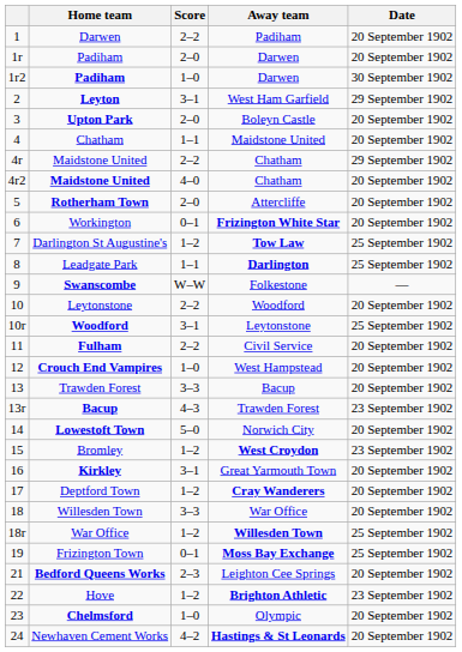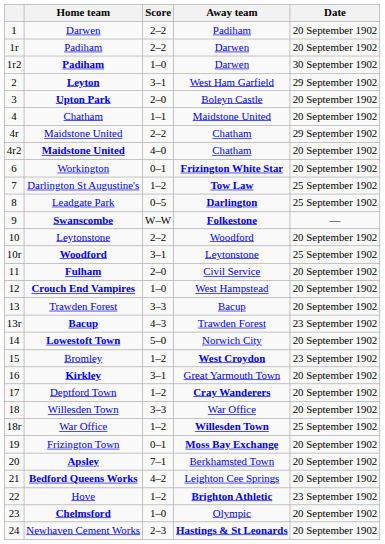 <table class="wikitable" style="text-align:center">
 <tr>
 <th></th>
 <th>Home team</th>
 <th>Score</th>
 <th>Away team</th>
 <th>Date</th>
 </tr>
 <tr>
 <td>1</td>
 <td><a href='#'>Darwen</a></td>
 <td>2–2</td>
 <td><a href='#'>Padiham</a></td>
 <td>20 September 1902</td>
 </tr>
 <tr>
 <td>1r</td>
 <td><a href='#'>Padiham</a></td>
-<td>2–0</td>
+<td>2–2</td>
 <td><a href='#'>Darwen</a></td>
 <td>20 September 1902</td>
 </tr>
 <tr>
 <td>1r2</td>
 <td><strong><a href='#'>Padiham</a></strong></td>
 <td>1–0</td>
 <td><a href='#'>Darwen</a></td>
 <td>30 September 1902</td>
 </tr>
 <tr>
 <td>2</td>
 <td><strong><a href='#'>Leyton</a></strong></td>
 <td>3–1</td>
 <td><a href='#'>West Ham Garfield</a></td>
 <td>29 September 1902</td>
 </tr>
 <tr>
 <td>3</td>
 <td><strong><a href='#'>Upton Park</a></strong></td>
 <td>2–0</td>
 <td><a href='#'>Boleyn Castle</a></td>
 <td>20 September 1902</td>
 </tr>
 <tr>
 <td>4</td>
 <td><a href='#'>Chatham</a></td>
 <td>1–1</td>
 <td><a href='#'>Maidstone United</a></td>
 <td>20 September 1902</td>
 </tr>
 <tr>
 <td>4r</td>
 <td><a href='#'>Maidstone United</a></td>
 <td>2–2</td>
 <td><a href='#'>Chatham</a></td>
 <td>29 September 1902</td>
 </tr>
 <tr>
 <td>4r2</td>
 <td><strong><a href='#'>Maidstone United</a></strong></td>
 <td>4–0</td>
 <td><a href='#'>Chatham</a></td>
 <td>20 September 1902</td>
 </tr>
 <tr>
-<td>5</td>
-<td><strong><a href='#'>Rotherham Town</a></strong></td>
-<td>2–0</td>
-<td><a href='#'>Attercliffe</a></td>
-<td>20 September 1902</td>
-</tr>
-<tr>
 <td>6</td>
 <td><a href='#'>Workington</a></td>
 <td>0–1</td>
 <td><strong><a href='#'>Frizington White Star</a></strong></td>
 <td>20 September 1902</td>
 </tr>
 <tr>
 <td>7</td>
 <td><a href='#'>Darlington St Augustine's</a></td>
 <td>1–2</td>
 <td><strong><a href='#'>Tow Law</a></strong></td>
 <td>25 September 1902</td>
 </tr>
 <tr>
 <td>8</td>
 <td><a href='#'>Leadgate Park</a></td>
-<td>1–1</td>
+<td>0–5</td>
 <td><strong><a href='#'>Darlington</a></strong></td>
 <td>25 September 1902</td>
 </tr>
 <tr>
 <td>9</td>
 <td><strong><a href='#'>Swanscombe</a></strong></td>
 <td>W–W</td>
-<td><a href='#'>Folkestone</a></td>
+<td><strong><a href='#'>Folkestone</a></strong></td>
 <td>—</td>
 </tr>
 <tr>
 <td>10</td>
 <td><a href='#'>Leytonstone</a></td>
 <td>2–2</td>
 <td><a href='#'>Woodford</a></td>
 <td>20 September 1902</td>
 </tr>
 <tr>
 <td>10r</td>
 <td><strong><a href='#'>Woodford</a></strong></td>
 <td>3–1</td>
 <td><a href='#'>Leytonstone</a></td>
 <td>25 September 1902</td>
 </tr>
 <tr>
 <td>11</td>
 <td><strong><a href='#'>Fulham</a></strong></td>
-<td>2–2</td>
+<td>2–0</td>
 <td><a href='#'>Civil Service</a></td>
 <td>20 September 1902</td>
 </tr>
 <tr>
 <td>12</td>
 <td><strong><a href='#'>Crouch End Vampires</a></strong></td>
 <td>1–0</td>
 <td><a href='#'>West Hampstead</a></td>
 <td>20 September 1902</td>
 </tr>
 <tr>
 <td>13</td>
 <td><a href='#'>Trawden Forest</a></td>
 <td>3–3</td>
 <td><a href='#'>Bacup</a></td>
 <td>20 September 1902</td>
 </tr>
 <tr>
 <td>13r</td>
 <td><strong><a href='#'>Bacup</a></strong></td>
 <td>4–3</td>
 <td><a href='#'>Trawden Forest</a></td>
 <td>23 September 1902</td>
 </tr>
 <tr>
 <td>14</td>
 <td><strong><a href='#'>Lowestoft Town</a></strong></td>
 <td>5–0</td>
 <td><a href='#'>Norwich City</a></td>
 <td>20 September 1902</td>
 </tr>
 <tr>
 <td>15</td>
 <td><a href='#'>Bromley</a></td>
 <td>1–2</td>
 <td><strong><a href='#'>West Croydon</a></strong></td>
 <td>23 September 1902</td>
 </tr>
 <tr>
 <td>16</td>
 <td><strong><a href='#'>Kirkley</a></strong></td>
 <td>3–1</td>
 <td><a href='#'>Great Yarmouth Town</a></td>
 <td>20 September 1902</td>
 </tr>
 <tr>
 <td>17</td>
 <td><a href='#'>Deptford Town</a></td>
 <td>1–2</td>
 <td><strong><a href='#'>Cray Wanderers</a></strong></td>
 <td>20 September 1902</td>
 </tr>
 <tr>
 <td>18</td>
 <td><a href='#'>Willesden Town</a></td>
 <td>3–3</td>
 <td><a href='#'>War Office</a></td>
 <td>20 September 1902</td>
 </tr>
 <tr>
 <td>18r</td>
 <td><a href='#'>War Office</a></td>
 <td>1–2</td>
 <td><strong><a href='#'>Willesden Town</a></strong></td>
 <td>25 September 1902</td>
 </tr>
 <tr>
 <td>19</td>
 <td><a href='#'>Frizington Town</a></td>
 <td>0–1</td>
 <td><strong><a href='#'>Moss Bay Exchange</a></strong></td>
-<td>25 September 1902</td>
+<td>20 September 1902</td>
+</tr>
+<tr>
+<td>20</td>
+<td><strong><a href='#'>Apsley</a></strong></td>
+<td>7–1</td>
+<td><a href='#'>Berkhamsted Town</a></td>
+<td>20 September 1902</td>
 </tr>
 <tr>
 <td>21</td>
 <td><strong><a href='#'>Bedford Queens Works</a></strong></td>
-<td>2–3</td>
+<td>4–2</td>
 <td><a href='#'>Leighton Cee Springs</a></td>
 <td>20 September 1902</td>
 </tr>
 <tr>
 <td>22</td>
 <td><a href='#'>Hove</a></td>
 <td>1–2</td>
 <td><strong><a href='#'>Brighton Athletic</a></strong></td>
 <td>23 September 1902</td>
 </tr>
 <tr>
 <td>23</td>
 <td><strong><a href='#'>Chelmsford</a></strong></td>
 <td>1–0</td>
 <td><a href='#'>Olympic</a></td>
 <td>20 September 1902</td>
 </tr>
 <tr>
 <td>24</td>
 <td><a href='#'>Newhaven Cement Works</a></td>
-<td>4–2</td>
+<td>2–3</td>
 <td><strong><a href='#'>Hastings & St Leonards</a></strong></td>
 <td>20 September 1902</td>
 </tr>
 </table>
